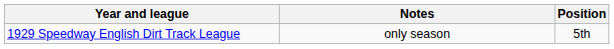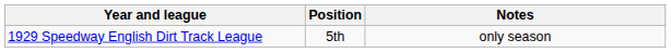 <table class="wikitable">
 <tr>
 <th width=350>Year and league</th>
+<th width=50>Position</th>
 <th width=350>Notes</th>
-<th width=50>Position</th>
 </tr>
 <tr align=center>
 <td align="left"><a href='#'>1929 Speedway English Dirt Track League</a></td>
+<td>5th</td>
 <td>only season</td>
-<td>5th</td>
 </tr>
 </table>
